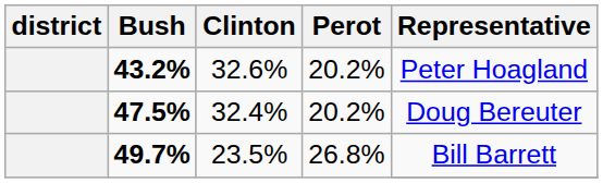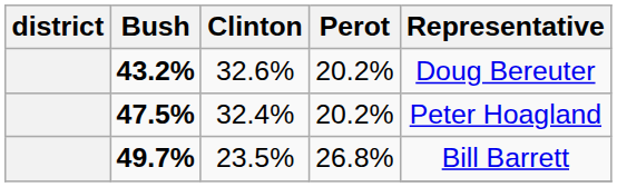 <table class=wikitable>
 <tr>
 <th>district</th>
 <th>Bush</th>
 <th>Clinton</th>
 <th>Perot</th>
 <th>Representative</th>
 </tr>
 <tr align=center>
 <th></th>
 <td><strong>43.2%</strong></td>
 <td>32.6%</td>
 <td>20.2%</td>
-<td><a href='#'>Peter Hoagland</a></td>
+<td><a href='#'>Doug Bereuter</a></td>
 </tr>
 <tr align=center>
 <th></th>
 <td><strong>47.5%</strong></td>
 <td>32.4%</td>
 <td>20.2%</td>
-<td><a href='#'>Doug Bereuter</a></td>
+<td><a href='#'>Peter Hoagland</a></td>
 </tr>
 <tr align=center>
 <th rowspan="2" ></th>
 <td rowspan=2><strong>49.7%</strong></td>
 <td rowspan=2>23.5%</td>
 <td rowspan=2>26.8%</td>
 <td><a href='#'>Bill Barrett</a></td>
 </tr>
 <tr align=center>
 </tr>
 </table>
